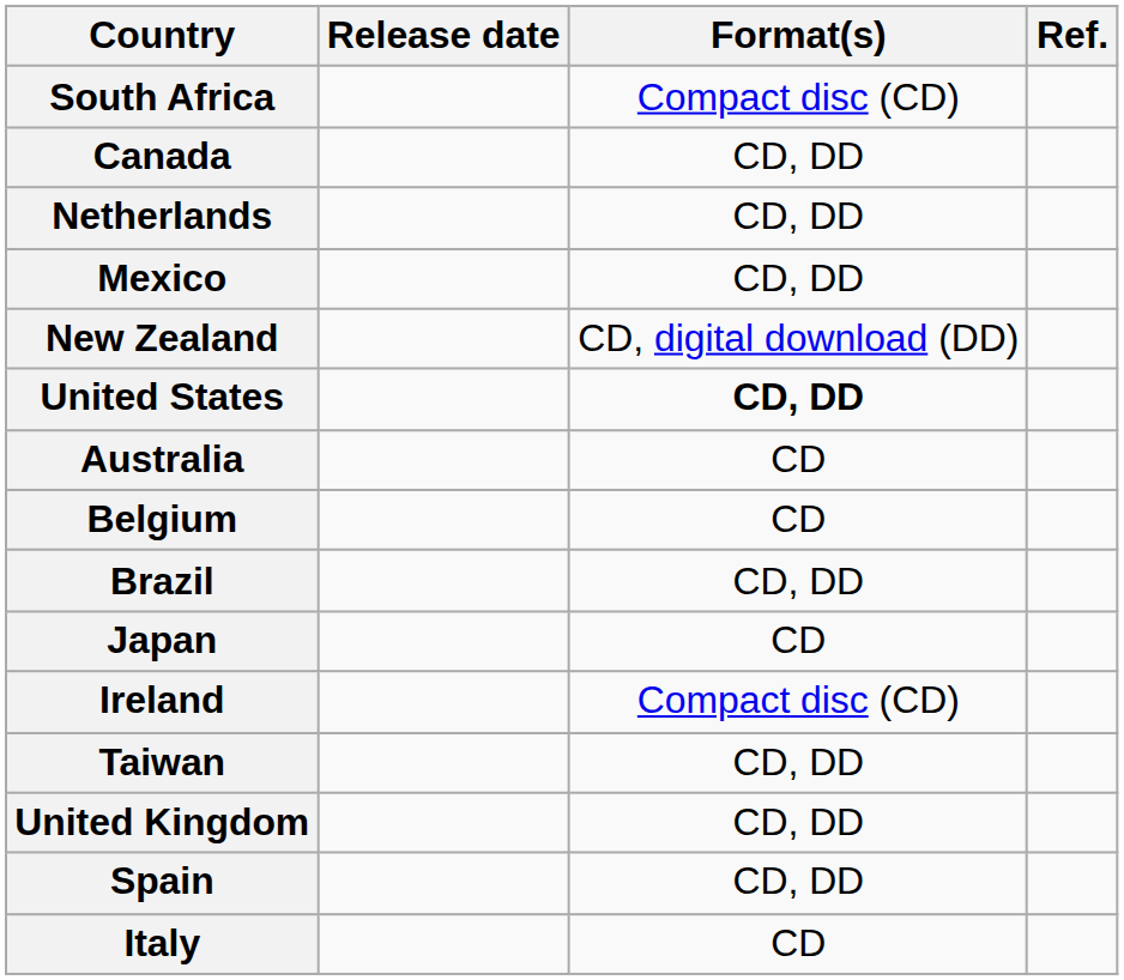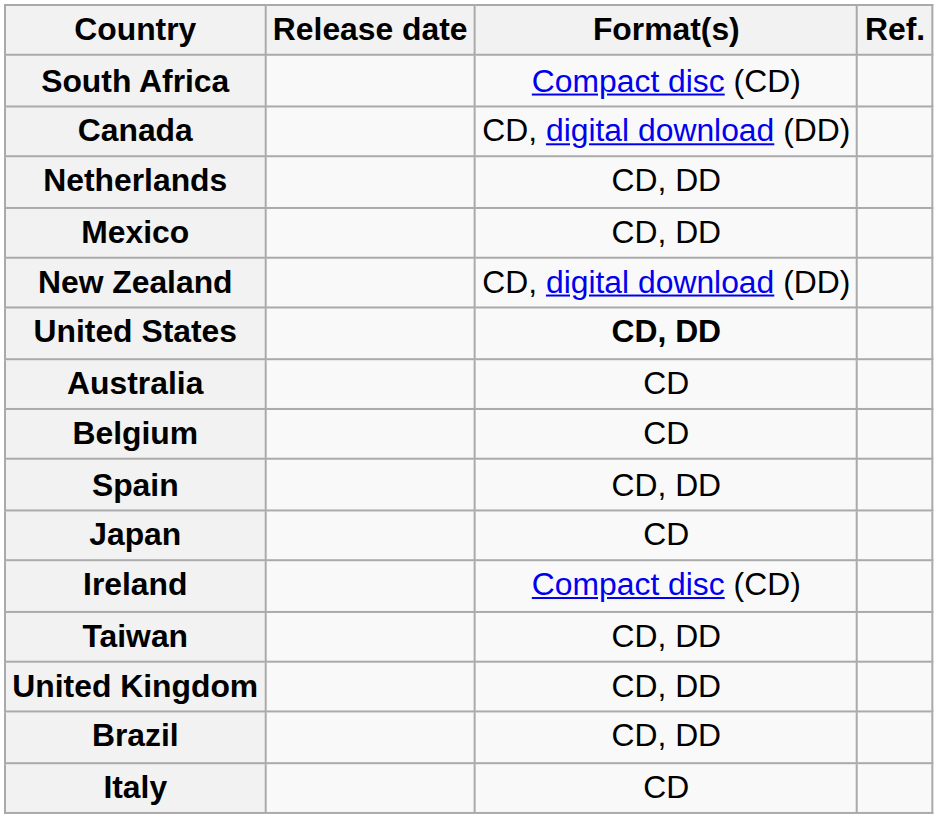 <table class="wikitable sortable plainrowheaders" style="text-align: center">
 <tr>
 <th scope="col">Country</th>
 <th scope="col">Release date</th>
 <th scope="col">Format(s)</th>
 <th scope="col">Ref.</th>
 </tr>
 <tr>
 <th scope="row">South Africa</th>
 <td></td>
 <td><a href='#'>Compact disc</a> (CD)</td>
 <td></td>
 </tr>
 <tr>
 <th scope="row">Canada</th>
 <td></td>
-<td>CD, DD</td>
+<td>CD, <a href='#'>digital download</a> (DD)</td>
 <td></td>
 </tr>
 <tr>
 <th scope="row">Netherlands</th>
 <td></td>
 <td>CD, DD</td>
 <td></td>
 </tr>
 <tr>
 <th scope="row">Mexico</th>
 <td></td>
 <td>CD, DD</td>
 <td></td>
 </tr>
 <tr>
 <th scope="row">New Zealand</th>
 <td></td>
 <td>CD, <a href='#'>digital download</a> (DD)</td>
 <td></td>
 </tr>
 <tr>
 <th scope="row">United States</th>
 <td></td>
 <td><strong>CD, DD</strong></td>
 <td></td>
 </tr>
 <tr>
 <th scope="row">Australia</th>
 <td></td>
 <td>CD</td>
 <td></td>
 </tr>
 <tr>
 <th scope="row">Belgium</th>
 <td></td>
 <td>CD</td>
 <td></td>
 </tr>
 <tr>
-<th scope="row">Brazil</th>
+<th scope="row">Spain</th>
 <td></td>
 <td>CD, DD</td>
 <td></td>
 </tr>
 <tr>
 <th scope="row">Japan</th>
 <td></td>
 <td>CD</td>
 <td></td>
 </tr>
 <tr>
 <th scope="row">Ireland</th>
 <td></td>
 <td><a href='#'>Compact disc</a> (CD)</td>
 <td></td>
 </tr>
 <tr>
 <th scope="row">Taiwan</th>
 <td></td>
 <td>CD, DD</td>
 <td></td>
 </tr>
 <tr>
 <th scope="row">United Kingdom</th>
 <td></td>
 <td>CD, DD</td>
 <td></td>
 </tr>
 <tr>
-<th scope="row">Spain</th>
+<th scope="row">Brazil</th>
 <td></td>
 <td>CD, DD</td>
 <td></td>
 </tr>
 <tr>
 <th scope="row">Italy</th>
 <td></td>
 <td>CD</td>
 <td></td>
 </tr>
 </table>
